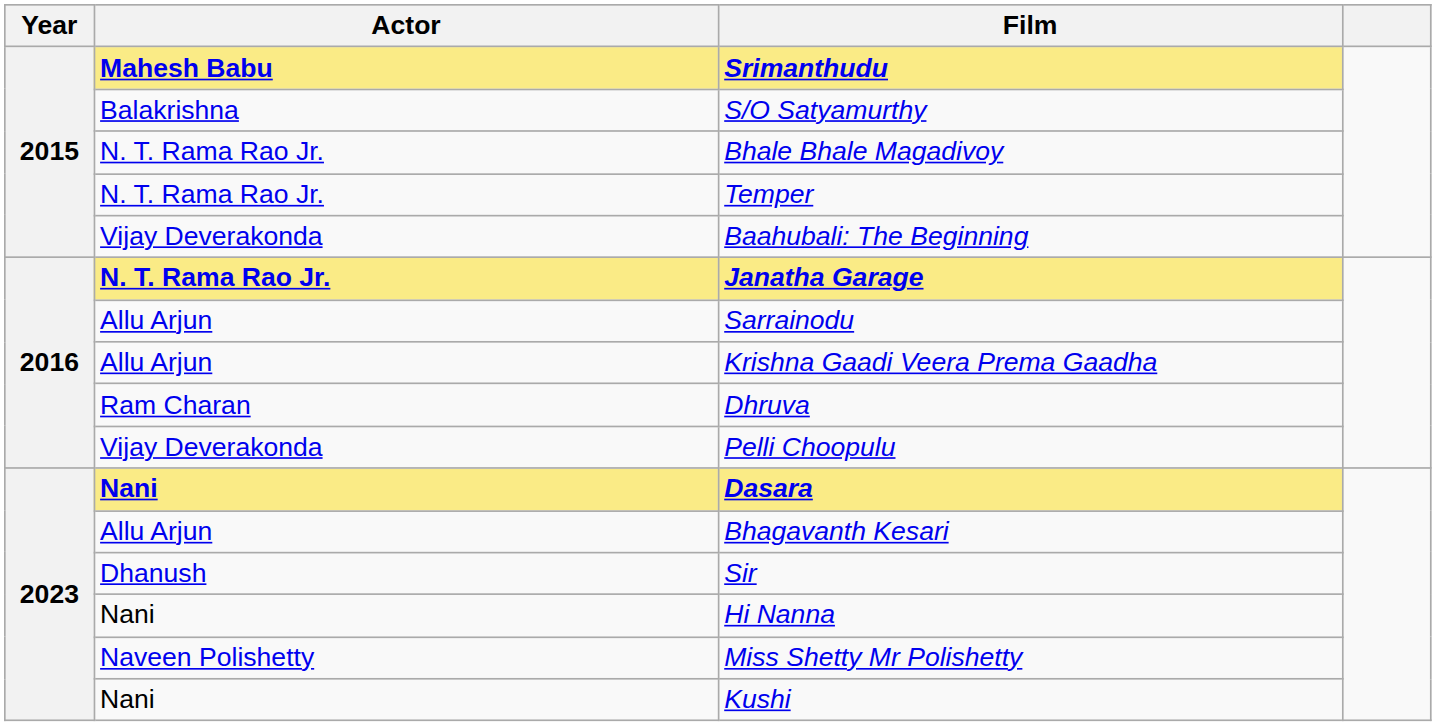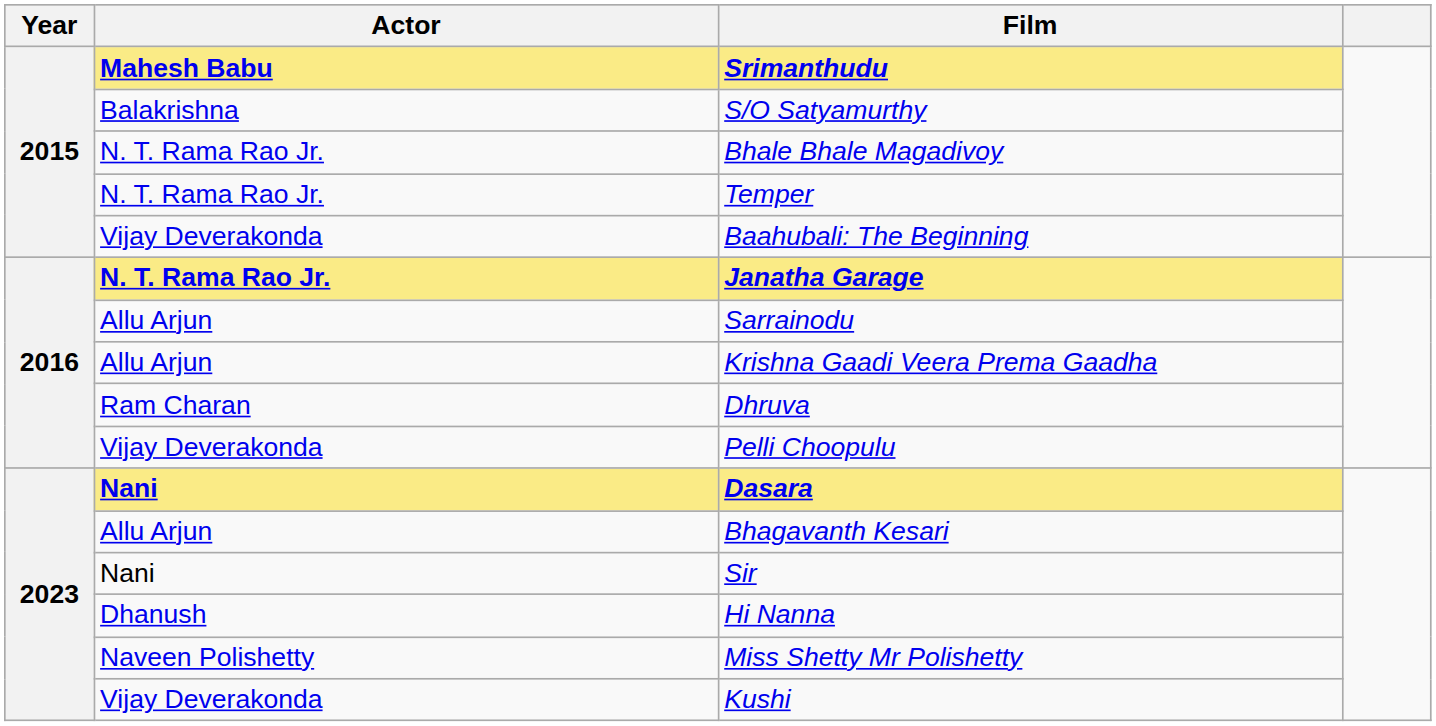 <table class="wikitable sortable">
 <tr>
 <th style="width:5%;text-align:center;">Year</th>
 <th style="width:35%;text-align:center;">Actor</th>
 <th style="width:35%;text-align:center;">Film</th>
 <th style="width:5%;text-align:center;" class="unsortable"></th>
 </tr>
 <tr>
 <th rowspan=5 style="text-align:center">2015<br></th>
 <td style="background:#FAEB86;"><strong><a href='#'>Mahesh Babu</a></strong> <strong></strong></td>
 <td style="background:#FAEB86;"><strong><em><a href='#'>Srimanthudu</a></em></strong></td>
 <td rowspan=5 style="text-align:center"></td>
 </tr>
 <tr>
 <td><a href='#'>Balakrishna</a></td>
 <td><em><a href='#'>S/O Satyamurthy</a></em></td>
 </tr>
 <tr>
 <td><a href='#'>N. T. Rama Rao Jr.</a></td>
 <td><em><a href='#'>Bhale Bhale Magadivoy</a></em></td>
 </tr>
 <tr>
 <td><a href='#'>N. T. Rama Rao Jr.</a></td>
 <td><em><a href='#'>Temper</a></em></td>
 </tr>
 <tr>
 <td><a href='#'>Vijay Deverakonda</a></td>
 <td><em><a href='#'>Baahubali: The Beginning</a></em></td>
 </tr>
 <tr>
 <th rowspan="5" style="text-align:center">2016 <br></th>
 <td style="background:#FAEB86;"><strong><a href='#'>N. T. Rama Rao Jr.</a></strong> <strong></strong></td>
 <td style="background:#FAEB86;"><strong><em><a href='#'>Janatha Garage</a></em></strong></td>
 <td rowspan="5" style="text-align:center"></td>
 </tr>
 <tr>
 <td><a href='#'>Allu Arjun</a></td>
 <td><em><a href='#'>Sarrainodu</a></em></td>
 </tr>
 <tr>
 <td><a href='#'>Allu Arjun</a></td>
 <td><em><a href='#'>Krishna Gaadi Veera Prema Gaadha</a></em></td>
 </tr>
 <tr>
 <td><a href='#'>Ram Charan</a></td>
 <td><a href='#'><em>Dhruva</em></a></td>
 </tr>
 <tr>
 <td><a href='#'>Vijay Deverakonda</a></td>
 <td><em><a href='#'>Pelli Choopulu</a></em></td>
 </tr>
 <tr>
 <th rowspan="6" style="text-align:center">2023 <br></th>
 <td style="background:#FAEB86;"><strong><a href='#'>Nani</a></strong> <strong></strong></td>
 <td style="background:#FAEB86;"><em><a href='#'><strong>Dasara</strong></a></em></td>
 <td rowspan="6" style="text-align:center"></td>
 </tr>
 <tr>
 <td><a href='#'>Allu Arjun</a></td>
 <td><em><a href='#'>Bhagavanth Kesari</a></em></td>
 </tr>
 <tr>
-<td><a href='#'>Dhanush</a></td>
+<td>Nani</td>
 <td><a href='#'><em>Sir</em></a></td>
 </tr>
 <tr>
-<td>Nani</td>
+<td><a href='#'>Dhanush</a></td>
 <td><em><a href='#'>Hi Nanna</a></em></td>
 </tr>
 <tr>
 <td><a href='#'>Naveen Polishetty</a></td>
 <td><em><a href='#'>Miss Shetty Mr Polishetty</a></em></td>
 </tr>
 <tr>
-<td>Nani</td>
+<td><a href='#'>Vijay Deverakonda</a></td>
 <td><a href='#'><em>Kushi</em></a></td>
 </tr>
 </table>
